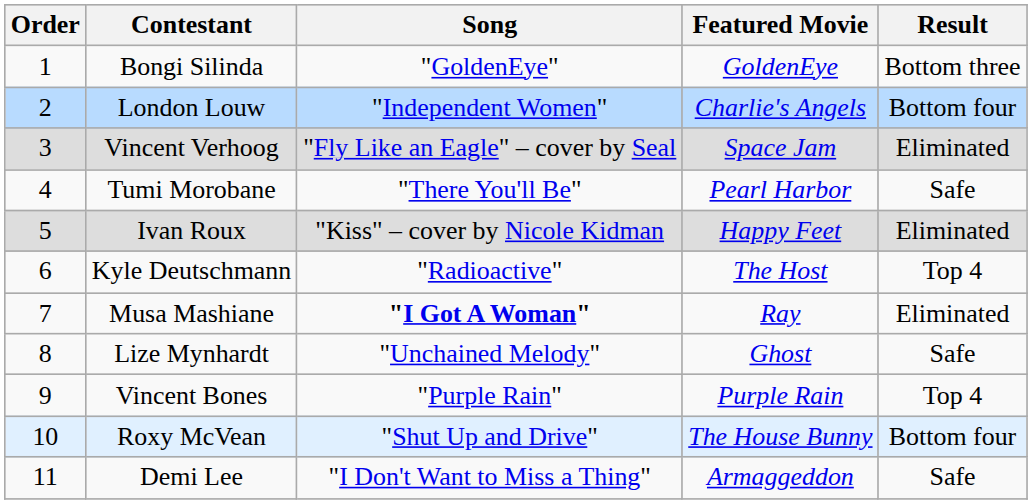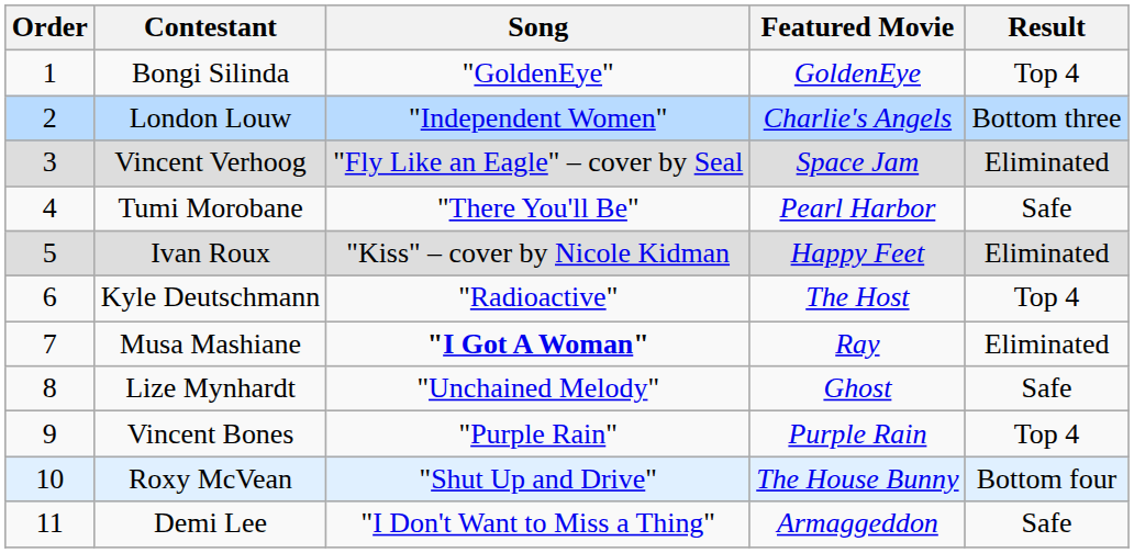 <table class="wikitable" style="text-align:center;">
 <tr>
 <th>Order</th>
 <th>Contestant</th>
 <th>Song</th>
 <th>Featured Movie</th>
 <th>Result</th>
 </tr>
 <tr>
 <td>1</td>
 <td>Bongi Silinda</td>
 <td>"<a href='#'>GoldenEye</a>"</td>
 <td><em><a href='#'>GoldenEye</a></em></td>
-<td>Bottom three</td>
+<td>Top 4</td>
 </tr>
 <tr bgcolor="#B8DBFF">
 <td>2</td>
 <td>London Louw</td>
 <td>"<a href='#'>Independent Women</a>"</td>
 <td><em><a href='#'>Charlie's Angels</a></em></td>
-<td>Bottom four</td>
+<td>Bottom three</td>
 </tr>
 <tr style="background:#ddd;">
 <td>3</td>
 <td>Vincent Verhoog</td>
 <td>"<a href='#'>Fly Like an Eagle</a>" – cover by <a href='#'>Seal</a></td>
 <td><em><a href='#'>Space Jam</a></em></td>
 <td>Eliminated</td>
 </tr>
 <tr>
 <td>4</td>
 <td>Tumi Morobane</td>
 <td>"<a href='#'>There You'll Be</a>"</td>
 <td><em><a href='#'>Pearl Harbor</a></em></td>
 <td>Safe</td>
 </tr>
 <tr style="background:#ddd;">
 <td>5</td>
 <td>Ivan Roux</td>
 <td>"Kiss" – cover by <a href='#'>Nicole Kidman</a></td>
 <td><em><a href='#'>Happy Feet</a></em></td>
 <td>Eliminated</td>
 </tr>
 <tr>
 <td>6</td>
 <td>Kyle Deutschmann</td>
 <td>"<a href='#'>Radioactive</a>"</td>
 <td><em><a href='#'>The Host</a></em></td>
 <td>Top 4</td>
 </tr>
 <tr>
 <td>7</td>
 <td>Musa Mashiane</td>
 <td><strong>"<a href='#'>I Got A Woman</a>"</strong></td>
 <td><em><a href='#'>Ray</a></em></td>
 <td>Eliminated</td>
 </tr>
 <tr>
 <td>8</td>
 <td>Lize Mynhardt</td>
 <td>"<a href='#'>Unchained Melody</a>"</td>
 <td><em><a href='#'>Ghost</a></em></td>
 <td>Safe</td>
 </tr>
 <tr>
 <td>9</td>
 <td>Vincent Bones</td>
 <td>"<a href='#'>Purple Rain</a>"</td>
 <td><em><a href='#'>Purple Rain</a></em></td>
 <td>Top 4</td>
 </tr>
 <tr bgcolor="#E0F0FF">
 <td>10</td>
 <td>Roxy McVean</td>
 <td>"<a href='#'>Shut Up and Drive</a>"</td>
 <td><em><a href='#'>The House Bunny</a></em></td>
 <td>Bottom four</td>
 </tr>
 <tr>
 <td>11</td>
 <td>Demi Lee</td>
 <td>"<a href='#'>I Don't Want to Miss a Thing</a>"</td>
 <td><em><a href='#'>Armaggeddon</a></em></td>
 <td>Safe</td>
 </tr>
 </table>
